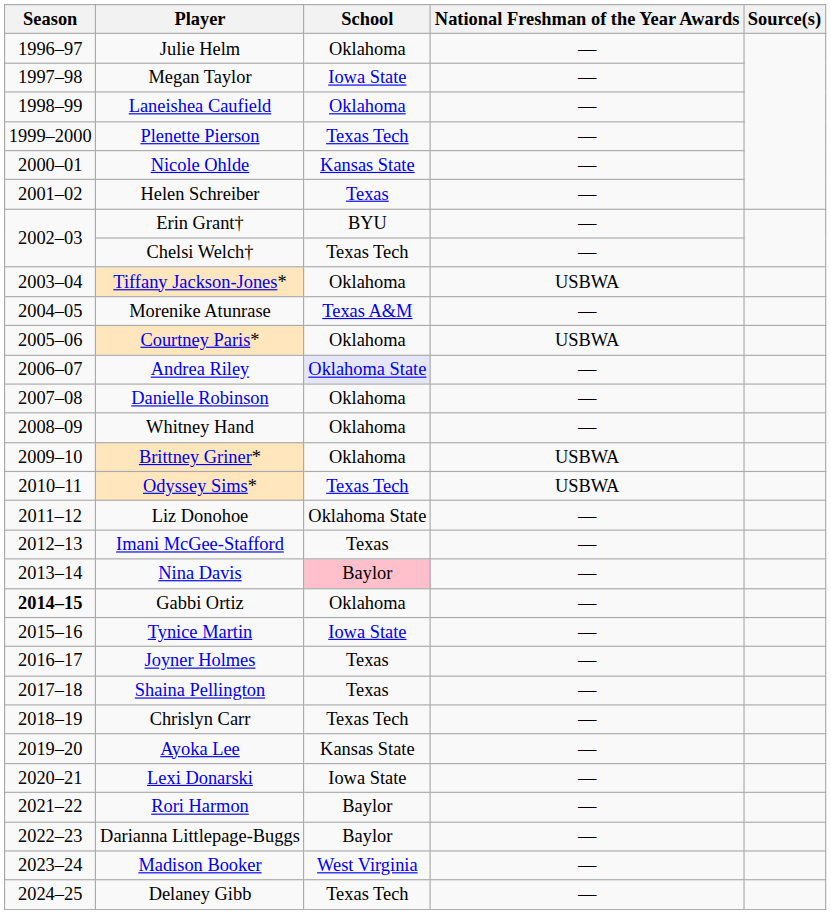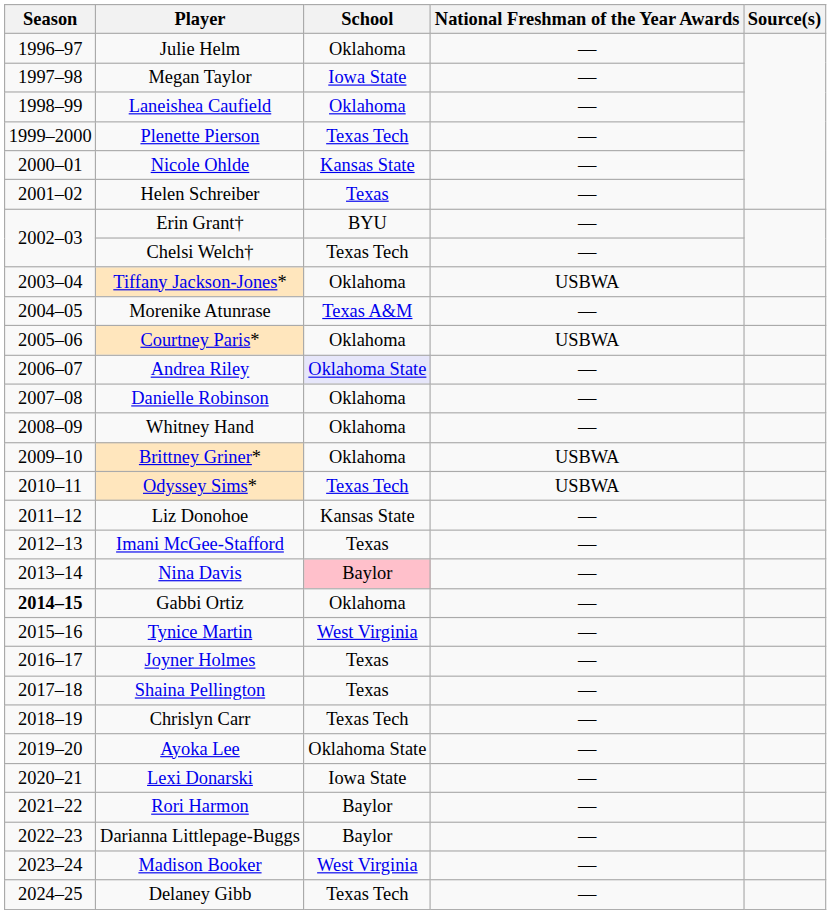 <table class="wikitable sortable" style="text-align:center;">
 <tr>
 <th>Season</th>
 <th>Player</th>
 <th>School</th>
 <th class="unsortable">National Freshman of the Year Awards</th>
 <th class="unsortable">Source(s)</th>
 </tr>
 <tr>
 <td>1996–97</td>
 <td>Julie Helm</td>
 <td>Oklahoma</td>
 <td>—</td>
 <td rowspan="6"></td>
 </tr>
 <tr>
 <td>1997–98</td>
 <td>Megan Taylor</td>
 <td><a href='#'>Iowa State</a></td>
 <td>—</td>
 </tr>
 <tr>
 <td>1998–99</td>
 <td><a href='#'>Laneishea Caufield</a></td>
 <td><a href='#'>Oklahoma</a></td>
 <td>—</td>
 </tr>
 <tr>
 <td>1999–2000</td>
 <td><a href='#'>Plenette Pierson</a></td>
 <td><a href='#'>Texas Tech</a></td>
 <td>—</td>
 </tr>
 <tr>
 <td>2000–01</td>
 <td><a href='#'>Nicole Ohlde</a></td>
 <td><a href='#'>Kansas State</a></td>
 <td>—</td>
 </tr>
 <tr>
 <td>2001–02</td>
 <td>Helen Schreiber</td>
 <td><a href='#'>Texas</a></td>
 <td>—</td>
 </tr>
 <tr>
 <td rowspan="2">2002–03</td>
 <td>Erin Grant†</td>
 <td>BYU</td>
 <td>—</td>
 <td rowspan="2"></td>
 </tr>
 <tr>
 <td>Chelsi Welch†</td>
 <td>Texas Tech</td>
 <td>—</td>
 </tr>
 <tr>
 <td>2003–04</td>
 <td style="background:#ffe6bd;"><a href='#'>Tiffany Jackson-Jones</a>*</td>
 <td>Oklahoma</td>
 <td>USBWA</td>
 <td></td>
 </tr>
 <tr>
 <td>2004–05</td>
 <td>Morenike Atunrase</td>
 <td><a href='#'>Texas A&M</a></td>
 <td>—</td>
 <td></td>
 </tr>
 <tr>
 <td>2005–06</td>
 <td style="background:#ffe6bd;"><a href='#'>Courtney Paris</a>*</td>
 <td>Oklahoma</td>
 <td>USBWA</td>
 <td></td>
 </tr>
 <tr>
 <td>2006–07</td>
 <td><a href='#'>Andrea Riley</a></td>
 <td style="background: lavender;"><a href='#'>Oklahoma State</a></td>
 <td>—</td>
 <td></td>
 </tr>
 <tr>
 <td>2007–08</td>
 <td><a href='#'>Danielle Robinson</a></td>
 <td>Oklahoma</td>
 <td>—</td>
 <td></td>
 </tr>
 <tr>
 <td>2008–09</td>
 <td>Whitney Hand</td>
 <td>Oklahoma</td>
 <td>—</td>
 <td></td>
 </tr>
 <tr>
 <td>2009–10</td>
 <td style="background:#ffe6bd;"><a href='#'>Brittney Griner</a>*</td>
 <td>Oklahoma</td>
 <td>USBWA</td>
 <td></td>
 </tr>
 <tr>
 <td>2010–11</td>
 <td style="background:#ffe6bd;"><a href='#'>Odyssey Sims</a>*</td>
 <td><a href='#'>Texas Tech</a></td>
 <td>USBWA</td>
 <td></td>
 </tr>
 <tr>
 <td>2011–12</td>
 <td>Liz Donohoe</td>
-<td>Oklahoma State</td>
+<td>Kansas State</td>
 <td>—</td>
 <td></td>
 </tr>
 <tr>
 <td>2012–13</td>
 <td><a href='#'>Imani McGee-Stafford</a></td>
 <td>Texas</td>
 <td>—</td>
 <td></td>
 </tr>
 <tr>
 <td>2013–14</td>
 <td><a href='#'>Nina Davis</a></td>
 <td style="background: pink;">Baylor</td>
 <td>—</td>
 <td></td>
 </tr>
 <tr>
 <td><strong>2014–15</strong></td>
 <td>Gabbi Ortiz</td>
 <td>Oklahoma</td>
 <td>—</td>
 <td></td>
 </tr>
 <tr>
 <td>2015–16</td>
 <td><a href='#'>Tynice Martin</a></td>
-<td><a href='#'>Iowa State</a></td>
+<td><a href='#'>West Virginia</a></td>
 <td>—</td>
 <td></td>
 </tr>
 <tr>
 <td>2016–17</td>
 <td><a href='#'>Joyner Holmes</a></td>
 <td>Texas</td>
 <td>—</td>
 <td></td>
 </tr>
 <tr>
 <td>2017–18</td>
 <td><a href='#'>Shaina Pellington</a></td>
 <td>Texas</td>
 <td>—</td>
 <td></td>
 </tr>
 <tr>
 <td>2018–19</td>
 <td>Chrislyn Carr</td>
 <td>Texas Tech</td>
 <td>—</td>
 <td></td>
 </tr>
 <tr>
 <td>2019–20</td>
 <td><a href='#'>Ayoka Lee</a></td>
-<td>Kansas State</td>
+<td>Oklahoma State</td>
 <td>—</td>
 <td></td>
 </tr>
 <tr>
 <td>2020–21</td>
 <td><a href='#'>Lexi Donarski</a></td>
 <td>Iowa State</td>
 <td>—</td>
 <td></td>
 </tr>
 <tr>
 <td>2021–22</td>
 <td><a href='#'>Rori Harmon</a></td>
 <td>Baylor</td>
 <td>—</td>
 <td></td>
 </tr>
 <tr>
 <td>2022–23</td>
 <td>Darianna Littlepage-Buggs</td>
 <td>Baylor</td>
 <td>—</td>
 <td></td>
 </tr>
 <tr>
 <td>2023–24</td>
 <td><a href='#'>Madison Booker</a></td>
 <td><a href='#'>West Virginia</a></td>
 <td>—</td>
 <td></td>
 </tr>
 <tr>
 <td>2024–25</td>
 <td>Delaney Gibb</td>
 <td>Texas Tech</td>
 <td>—</td>
 <td></td>
 </tr>
 </table>
